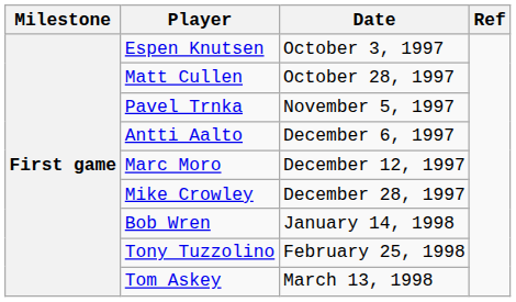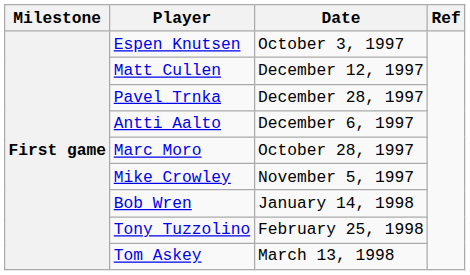 <table class="wikitable">
 <tr>
 <th scope="col">Milestone</th>
 <th scope="col">Player</th>
 <th scope="col">Date</th>
 <th scope="col">Ref</th>
 </tr>
 <tr>
 <th rowspan=9>First game</th>
 <td><a href='#'>Espen Knutsen</a></td>
 <td>October 3, 1997</td>
 <td rowspan=9></td>
 </tr>
 <tr>
 <td><a href='#'>Matt Cullen</a></td>
-<td>October 28, 1997</td>
+<td>December 12, 1997</td>
 </tr>
 <tr>
 <td><a href='#'>Pavel Trnka</a></td>
-<td>November 5, 1997</td>
+<td>December 28, 1997</td>
 </tr>
 <tr>
 <td><a href='#'>Antti Aalto</a></td>
 <td>December 6, 1997</td>
 </tr>
 <tr>
 <td><a href='#'>Marc Moro</a></td>
-<td>December 12, 1997</td>
+<td>October 28, 1997</td>
 </tr>
 <tr>
 <td><a href='#'>Mike Crowley</a></td>
-<td>December 28, 1997</td>
+<td>November 5, 1997</td>
 </tr>
 <tr>
 <td><a href='#'>Bob Wren</a></td>
 <td>January 14, 1998</td>
 </tr>
 <tr>
 <td><a href='#'>Tony Tuzzolino</a></td>
 <td>February 25, 1998</td>
 </tr>
 <tr>
 <td><a href='#'>Tom Askey</a></td>
 <td>March 13, 1998</td>
 </tr>
 </table>
